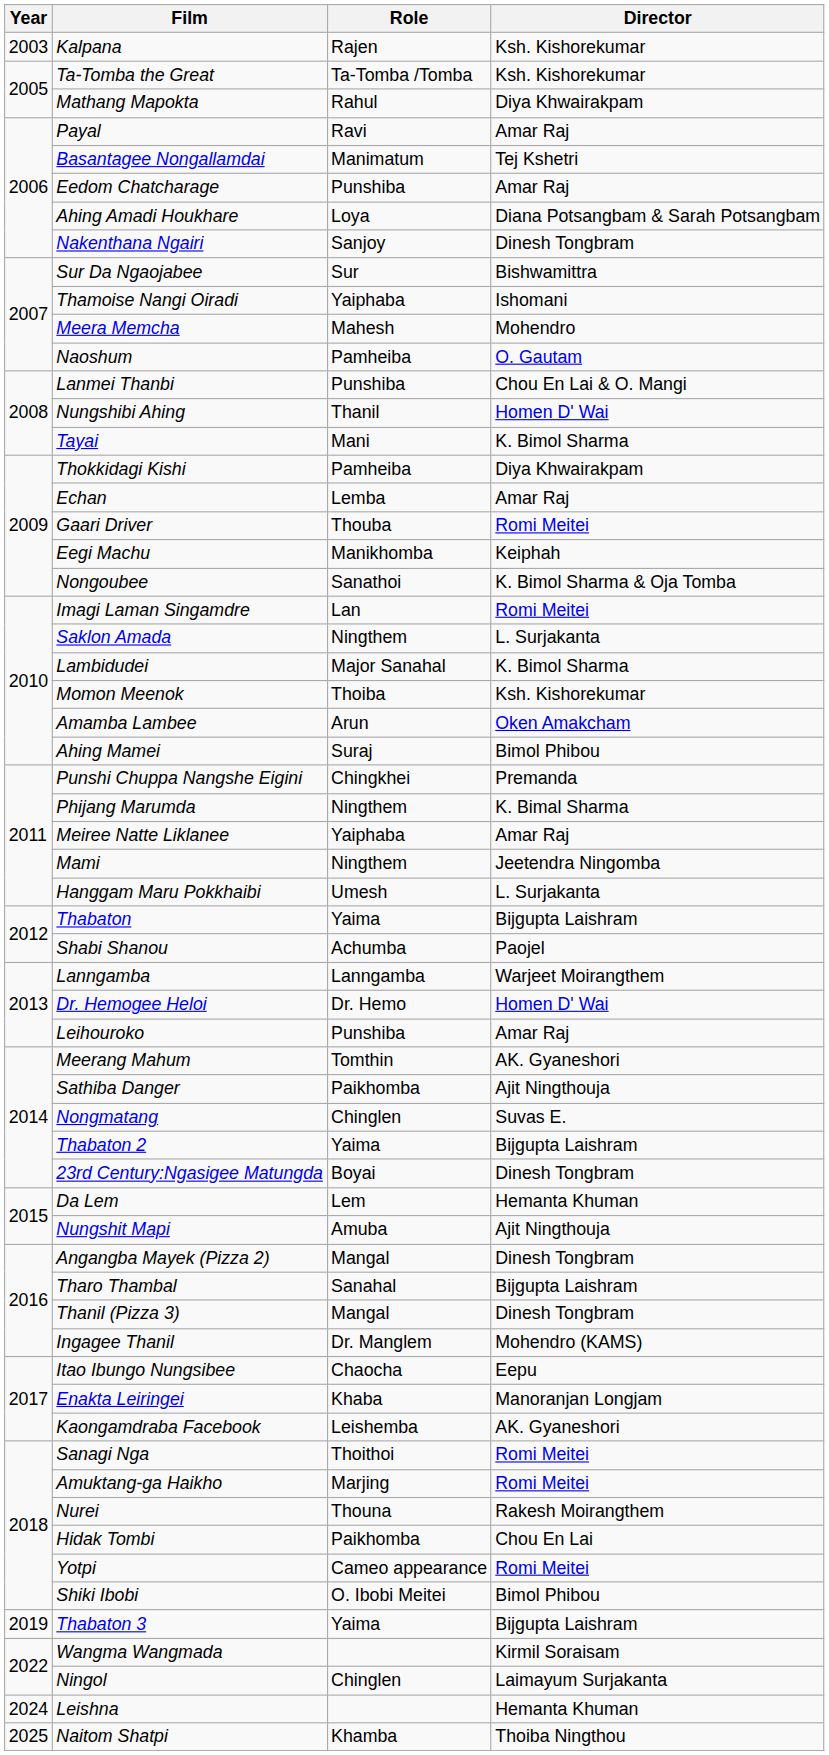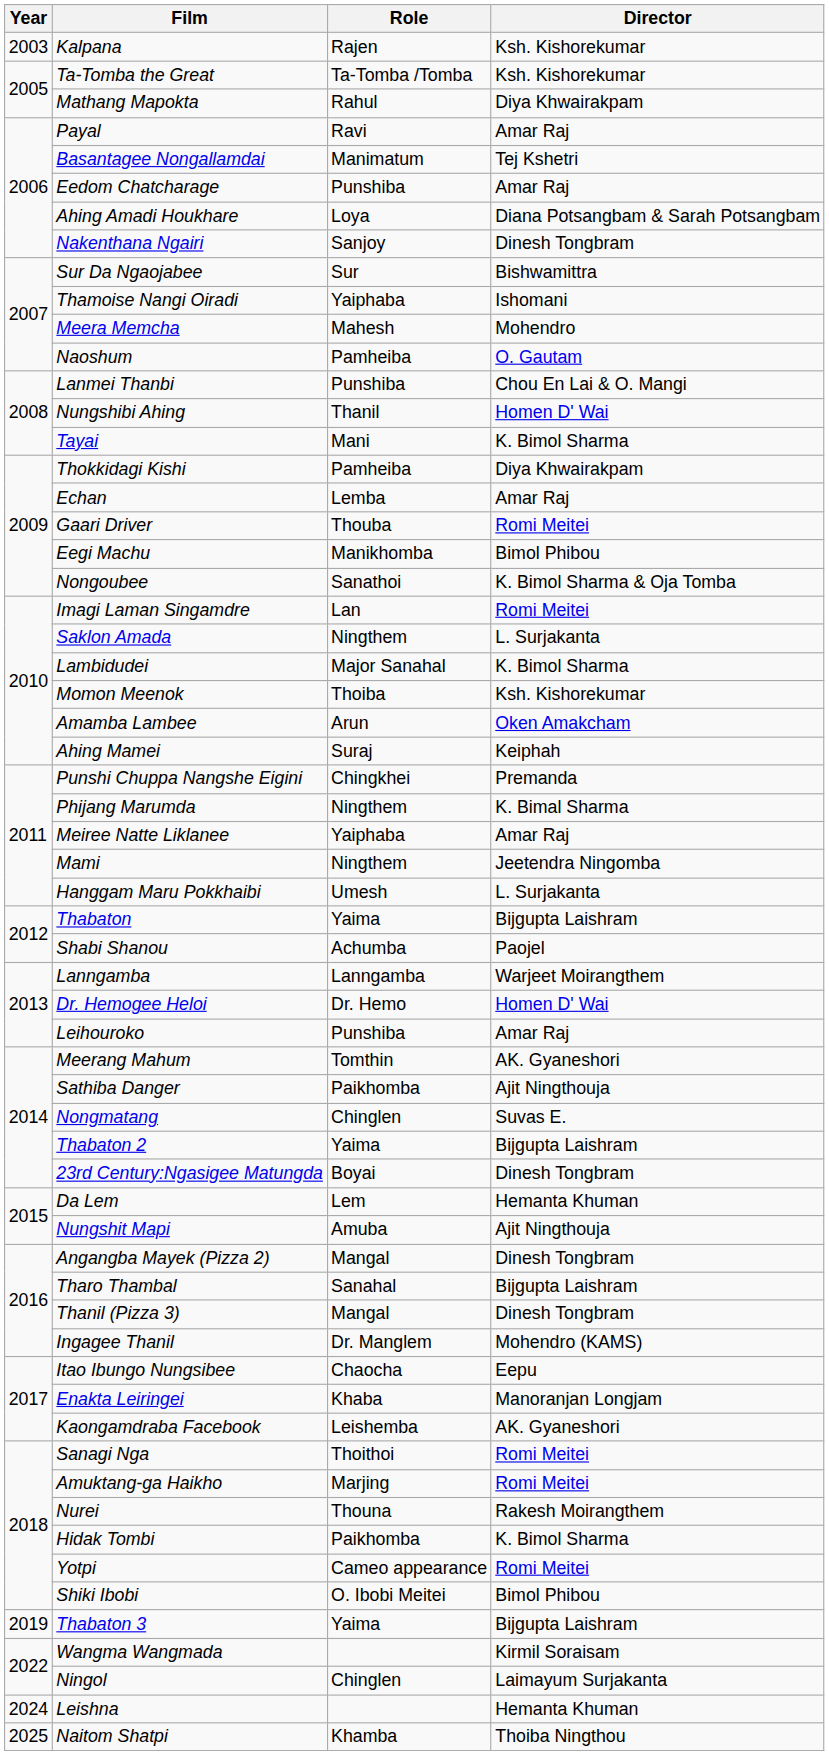 <table class="wikitable">
 <tr>
 <th>Year</th>
 <th>Film</th>
 <th>Role</th>
 <th>Director</th>
 </tr>
 <tr>
 <td>2003</td>
 <td><em>Kalpana</em></td>
 <td>Rajen</td>
 <td>Ksh. Kishorekumar</td>
 </tr>
 <tr>
 <td rowspan="2">2005</td>
 <td><em>Ta-Tomba the Great</em></td>
 <td>Ta-Tomba /Tomba</td>
 <td>Ksh. Kishorekumar</td>
 </tr>
 <tr>
 <td><em>Mathang Mapokta</em></td>
 <td>Rahul</td>
 <td>Diya Khwairakpam</td>
 </tr>
 <tr>
 <td rowspan="5">2006</td>
 <td><em>Payal</em></td>
 <td>Ravi</td>
 <td>Amar Raj</td>
 </tr>
 <tr>
 <td><em><a href='#'>Basantagee Nongallamdai</a></em></td>
 <td>Manimatum</td>
 <td>Tej Kshetri</td>
 </tr>
 <tr>
 <td><em>Eedom Chatcharage</em></td>
 <td>Punshiba</td>
 <td>Amar Raj</td>
 </tr>
 <tr>
 <td><em>Ahing Amadi Houkhare</em></td>
 <td>Loya</td>
 <td>Diana Potsangbam & Sarah Potsangbam</td>
 </tr>
 <tr>
 <td><em><a href='#'>Nakenthana Ngairi</a></em></td>
 <td>Sanjoy</td>
 <td>Dinesh Tongbram</td>
 </tr>
 <tr>
 <td rowspan="4">2007</td>
 <td><em>Sur Da Ngaojabee</em></td>
 <td>Sur</td>
 <td>Bishwamittra</td>
 </tr>
 <tr>
 <td><em>Thamoise Nangi Oiradi</em></td>
 <td>Yaiphaba</td>
 <td>Ishomani</td>
 </tr>
 <tr>
 <td><em><a href='#'>Meera Memcha</a></em></td>
 <td>Mahesh</td>
 <td>Mohendro</td>
 </tr>
 <tr>
 <td><em>Naoshum</em></td>
 <td>Pamheiba</td>
 <td><a href='#'>O. Gautam</a></td>
 </tr>
 <tr>
 <td rowspan="3">2008</td>
 <td><em>Lanmei Thanbi</em></td>
 <td>Punshiba</td>
 <td>Chou En Lai & O. Mangi</td>
 </tr>
 <tr>
 <td><em>Nungshibi Ahing</em></td>
 <td>Thanil</td>
 <td><a href='#'>Homen D' Wai</a></td>
 </tr>
 <tr>
 <td><em><a href='#'>Tayai</a></em></td>
 <td>Mani</td>
 <td>K. Bimol Sharma</td>
 </tr>
 <tr>
 <td rowspan="5">2009</td>
 <td><em>Thokkidagi Kishi</em></td>
 <td>Pamheiba</td>
 <td>Diya Khwairakpam</td>
 </tr>
 <tr>
 <td><em>Echan</em></td>
 <td>Lemba</td>
 <td>Amar Raj</td>
 </tr>
 <tr>
 <td><em>Gaari Driver</em></td>
 <td>Thouba</td>
 <td><a href='#'>Romi Meitei</a></td>
 </tr>
 <tr>
 <td><em>Eegi Machu</em></td>
 <td>Manikhomba</td>
-<td>Keiphah</td>
+<td>Bimol Phibou</td>
 </tr>
 <tr>
 <td><em>Nongoubee</em></td>
 <td>Sanathoi</td>
 <td>K. Bimol Sharma & Oja Tomba</td>
 </tr>
 <tr>
 <td rowspan="6">2010</td>
 <td><em>Imagi Laman Singamdre</em></td>
 <td>Lan</td>
 <td><a href='#'>Romi Meitei</a></td>
 </tr>
 <tr>
 <td><em><a href='#'>Saklon Amada</a></em></td>
 <td>Ningthem</td>
 <td>L. Surjakanta</td>
 </tr>
 <tr>
 <td><em>Lambidudei</em></td>
 <td>Major Sanahal</td>
 <td>K. Bimol Sharma</td>
 </tr>
 <tr>
 <td><em>Momon Meenok</em></td>
 <td>Thoiba</td>
 <td>Ksh. Kishorekumar</td>
 </tr>
 <tr>
 <td><em>Amamba Lambee</em></td>
 <td>Arun</td>
 <td><a href='#'>Oken Amakcham</a></td>
 </tr>
 <tr>
 <td><em>Ahing Mamei</em></td>
 <td>Suraj</td>
-<td>Bimol Phibou</td>
+<td>Keiphah</td>
 </tr>
 <tr>
 <td rowspan="5">2011</td>
 <td><em>Punshi Chuppa Nangshe Eigini</em></td>
 <td>Chingkhei</td>
 <td>Premanda</td>
 </tr>
 <tr>
 <td><em>Phijang Marumda</em></td>
 <td>Ningthem</td>
 <td>K. Bimal Sharma</td>
 </tr>
 <tr>
 <td><em>Meiree Natte Liklanee</em></td>
 <td>Yaiphaba</td>
 <td>Amar Raj</td>
 </tr>
 <tr>
 <td><em>Mami</em></td>
 <td>Ningthem</td>
 <td>Jeetendra Ningomba</td>
 </tr>
 <tr>
 <td><em>Hanggam Maru Pokkhaibi</em></td>
 <td>Umesh</td>
 <td>L. Surjakanta</td>
 </tr>
 <tr>
 <td rowspan="2">2012</td>
 <td><a href='#'><em>Thabaton</em></a></td>
 <td>Yaima</td>
 <td>Bijgupta Laishram</td>
 </tr>
 <tr>
 <td><em>Shabi Shanou</em></td>
 <td>Achumba</td>
 <td>Paojel</td>
 </tr>
 <tr>
 <td rowspan="3">2013</td>
 <td><em>Lanngamba</em></td>
 <td>Lanngamba</td>
 <td>Warjeet Moirangthem</td>
 </tr>
 <tr>
 <td><em><a href='#'>Dr. Hemogee Heloi</a></em></td>
 <td>Dr. Hemo</td>
 <td><a href='#'>Homen D' Wai</a></td>
 </tr>
 <tr>
 <td><em>Leihouroko</em></td>
 <td>Punshiba</td>
 <td>Amar Raj</td>
 </tr>
 <tr>
 <td rowspan="5">2014</td>
 <td><em>Meerang Mahum</em></td>
 <td>Tomthin</td>
 <td>AK. Gyaneshori</td>
 </tr>
 <tr>
 <td><em>Sathiba Danger</em></td>
 <td>Paikhomba</td>
 <td>Ajit Ningthouja</td>
 </tr>
 <tr>
 <td><em><a href='#'>Nongmatang</a></em></td>
 <td>Chinglen</td>
 <td>Suvas E.</td>
 </tr>
 <tr>
 <td><em><a href='#'>Thabaton 2</a></em></td>
 <td>Yaima</td>
 <td>Bijgupta Laishram</td>
 </tr>
 <tr>
 <td><em><a href='#'>23rd Century:Ngasigee Matungda</a></em></td>
 <td>Boyai</td>
 <td>Dinesh Tongbram</td>
 </tr>
 <tr>
 <td rowspan="2">2015</td>
 <td><em>Da Lem</em></td>
 <td>Lem</td>
 <td>Hemanta Khuman</td>
 </tr>
 <tr>
 <td><em><a href='#'>Nungshit Mapi</a></em></td>
 <td>Amuba</td>
 <td>Ajit Ningthouja</td>
 </tr>
 <tr>
 <td rowspan="4">2016</td>
 <td><em>Angangba Mayek (Pizza 2)</em></td>
 <td>Mangal</td>
 <td>Dinesh Tongbram</td>
 </tr>
 <tr>
 <td><em>Tharo Thambal</em></td>
 <td>Sanahal</td>
 <td>Bijgupta Laishram</td>
 </tr>
 <tr>
 <td><em>Thanil (Pizza 3)</em></td>
 <td>Mangal</td>
 <td>Dinesh Tongbram</td>
 </tr>
 <tr>
 <td><em>Ingagee Thanil</em></td>
 <td>Dr. Manglem</td>
 <td>Mohendro (KAMS)</td>
 </tr>
 <tr>
 <td rowspan="3">2017</td>
 <td><em>Itao Ibungo Nungsibee</em></td>
 <td>Chaocha</td>
 <td>Eepu</td>
 </tr>
 <tr>
 <td><em><a href='#'>Enakta Leiringei</a></em></td>
 <td>Khaba</td>
 <td>Manoranjan Longjam</td>
 </tr>
 <tr>
 <td><em>Kaongamdraba Facebook</em></td>
 <td>Leishemba</td>
 <td>AK. Gyaneshori</td>
 </tr>
 <tr>
 <td rowspan="6">2018</td>
 <td><em>Sanagi Nga</em></td>
 <td>Thoithoi</td>
 <td><a href='#'>Romi Meitei</a></td>
 </tr>
 <tr>
 <td><em>Amuktang-ga Haikho</em></td>
 <td>Marjing</td>
 <td><a href='#'>Romi Meitei</a></td>
 </tr>
 <tr>
 <td><em>Nurei</em></td>
 <td>Thouna</td>
 <td>Rakesh Moirangthem</td>
 </tr>
 <tr>
 <td><em>Hidak Tombi</em></td>
 <td>Paikhomba</td>
-<td>Chou En Lai</td>
+<td>K. Bimol Sharma</td>
 </tr>
 <tr>
 <td><em>Yotpi</em></td>
 <td>Cameo appearance</td>
 <td><a href='#'>Romi Meitei</a></td>
 </tr>
 <tr>
 <td><em>Shiki Ibobi</em></td>
 <td>O. Ibobi Meitei</td>
 <td>Bimol Phibou</td>
 </tr>
 <tr>
 <td>2019</td>
 <td><em><a href='#'>Thabaton 3</a></em></td>
 <td>Yaima</td>
 <td>Bijgupta Laishram</td>
 </tr>
 <tr>
 <td rowspan="2">2022</td>
 <td><em>Wangma Wangmada</em></td>
 <td></td>
 <td>Kirmil Soraisam</td>
 </tr>
 <tr>
 <td><em>Ningol</em></td>
 <td>Chinglen</td>
 <td>Laimayum Surjakanta</td>
 </tr>
 <tr>
 <td>2024</td>
 <td><em>Leishna</em></td>
 <td></td>
 <td>Hemanta Khuman</td>
 </tr>
 <tr>
 <td>2025</td>
 <td><em>Naitom Shatpi</em></td>
 <td>Khamba</td>
 <td>Thoiba Ningthou</td>
 </tr>
 </table>
